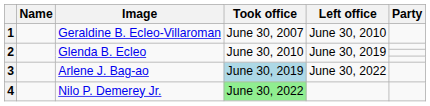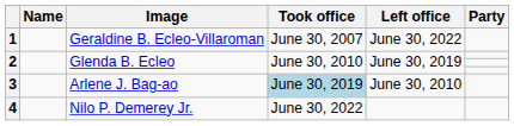 <table class=wikitable>
 <tr>
 <th scope="col"></th>
 <th scope="col">Name</th>
 <th scope="col">Image</th>
 <th scope="col">Took office</th>
 <th scope="col">Left office</th>
 <th scope="col" colspan=2>Party</th>
 </tr>
 <tr>
 <th scope="row">1</th>
 <td></td>
 <td><a href='#'>Geraldine B. Ecleo-Villaroman</a></td>
 <td>June 30, 2007</td>
-<td>June 30, 2010</td>
+<td>June 30, 2022</td>
 <td></td>
 </tr>
 <tr>
 <th scope="row" rowspan=3>2</th>
 <td rowspan=3></td>
 <td rowspan=3><a href='#'>Glenda B. Ecleo</a></td>
 <td rowspan=3>June 30, 2010</td>
 <td rowspan=3>June 30, 2019</td>
 <td></td>
 </tr>
 <tr>
 <td></td>
 </tr>
 <tr>
 <td></td>
 </tr>
 <tr>
 <th scope="row">3</th>
 <td></td>
 <td><a href='#'>Arlene J. Bag-ao</a></td>
 <td style="background: lightblue;">June 30, 2019</td>
-<td>June 30, 2022</td>
+<td>June 30, 2010</td>
 <td></td>
 </tr>
 <tr>
 <th scope="row">4</th>
 <td></td>
 <td><a href='#'>Nilo P. Demerey Jr.</a></td>
-<td style="background: lightgreen;">June 30, 2022</td>
+<td>June 30, 2022</td>
 <td></td>
 <td></td>
 </tr>
 </table>
